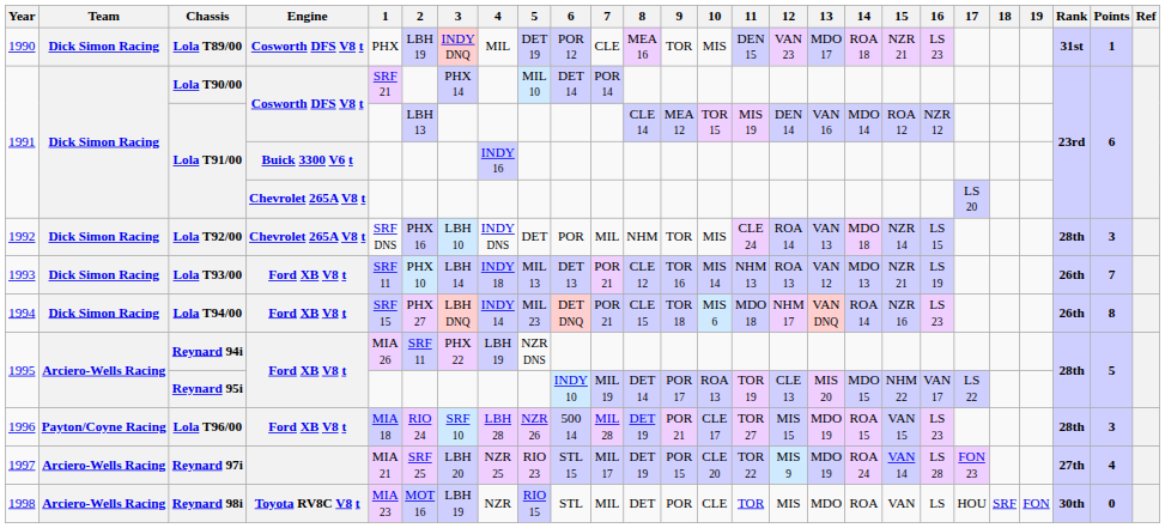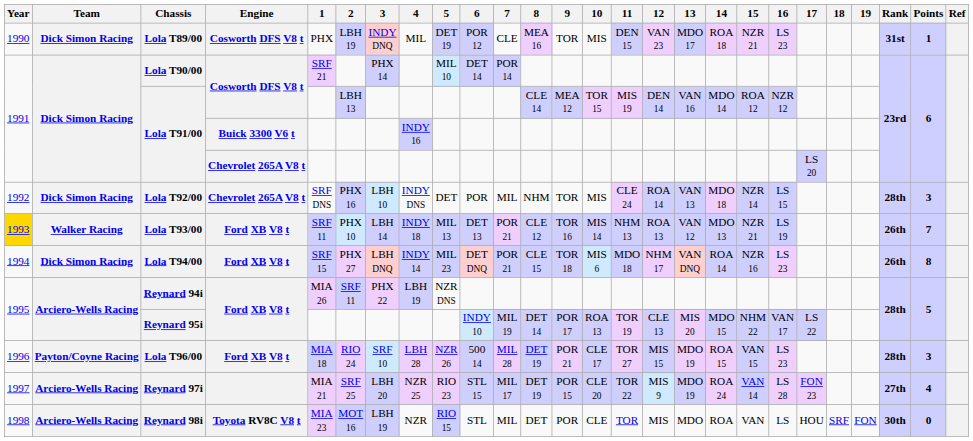 <table class="wikitable" style="text-align:center; font-size:90%">
 <tr>
 <th>Year</th>
 <th>Team</th>
 <th>Chassis</th>
 <th>Engine</th>
 <th>1</th>
 <th>2</th>
 <th>3</th>
 <th>4</th>
 <th>5</th>
 <th>6</th>
 <th>7</th>
 <th>8</th>
 <th>9</th>
 <th>10</th>
 <th>11</th>
 <th>12</th>
 <th>13</th>
 <th>14</th>
 <th>15</th>
 <th>16</th>
 <th>17</th>
 <th>18</th>
 <th>19</th>
 <th>Rank</th>
 <th>Points</th>
 <th>Ref</th>
 </tr>
 <tr>
 <td><a href='#'>1990</a></td>
 <th><a href='#'>Dick Simon Racing</a></th>
 <th><a href='#'>Lola</a> T89/00</th>
 <th><a href='#'>Cosworth</a> <a href='#'>DFS</a> <a href='#'>V8</a> <a href='#'>t</a></th>
 <td>PHX</td>
 <td style="background:#CFCFFF;">LBH<br><small>19</small></td>
 <td style="background:#FFCFCF;"><a href='#'>INDY</a><br><small>DNQ</small></td>
 <td>MIL</td>
 <td style="background:#CFCFFF;">DET<br><small>19</small></td>
 <td style="background:#CFCFFF;">POR<br><small>12</small></td>
 <td>CLE</td>
 <td style="background:#EFCFFF;">MEA<br><small>16</small></td>
 <td>TOR</td>
 <td>MIS</td>
 <td style="background:#CFCFFF;">DEN<br><small>15</small></td>
 <td style="background:#EFCFFF;">VAN<br><small>23</small></td>
 <td style="background:#CFCFFF;">MDO<br><small>17</small></td>
 <td style="background:#EFCFFF;">ROA<br><small>18</small></td>
 <td style="background:#EFCFFF;">NZR<br><small>21</small></td>
 <td style="background:#EFCFFF;">LS<br><small>23</small></td>
 <td></td>
 <td></td>
 <td></td>
 <td style="background:#CFCFFF;"><strong>31st</strong></td>
 <td style="background:#CFCFFF;"><strong>1</strong></td>
 <th></th>
 </tr>
 <tr>
 <td rowspan=4><a href='#'>1991</a></td>
 <th rowspan=4><a href='#'>Dick Simon Racing</a></th>
 <th><a href='#'>Lola</a> T90/00</th>
 <th rowspan=2><a href='#'>Cosworth</a> <a href='#'>DFS</a> <a href='#'>V8</a> <a href='#'>t</a></th>
 <td style="background:#EFCFFF;"><a href='#'>SRF</a><br><small>21</small></td>
 <td></td>
 <td style="background:#CFCFFF;">PHX<br><small>14</small></td>
 <td></td>
 <td style="background:#CFEAFF;">MIL<br><small>10</small></td>
 <td style="background:#CFCFFF;">DET<br><small>14</small></td>
 <td style="background:#CFCFFF;">POR<br><small>14</small></td>
 <td></td>
 <td></td>
 <td></td>
 <td></td>
 <td></td>
 <td></td>
 <td></td>
 <td></td>
 <td></td>
 <td></td>
 <td></td>
 <td></td>
 <td rowspan=4 style="background:#CFCFFF;"><strong>23rd</strong></td>
 <td rowspan=4 style="background:#CFCFFF;"><strong>6</strong></td>
 <th rowspan=4></th>
 </tr>
 <tr>
 <th rowspan=3><a href='#'>Lola</a> T91/00</th>
 <td></td>
 <td style="background:#CFCFFF;">LBH<br><small>13</small></td>
 <td></td>
 <td></td>
 <td></td>
 <td></td>
 <td></td>
 <td style="background:#CFCFFF;">CLE<br><small>14</small></td>
 <td style="background:#CFCFFF;">MEA<br><small>12</small></td>
 <td style="background:#EFCFFF;">TOR<br><small>15</small></td>
 <td style="background:#EFCFFF;">MIS<br><small>19</small></td>
 <td style="background:#CFCFFF;">DEN<br><small>14</small></td>
 <td style="background:#CFCFFF;">VAN<br><small>16</small></td>
 <td style="background:#CFCFFF;">MDO<br><small>14</small></td>
 <td style="background:#CFCFFF;">ROA<br><small>12</small></td>
 <td style="background:#CFCFFF;">NZR<br><small>12</small></td>
 <td></td>
 <td></td>
 <td></td>
 </tr>
 <tr>
 <th><a href='#'>Buick</a> <a href='#'>3300</a> <a href='#'>V6</a> <a href='#'>t</a></th>
 <td></td>
 <td></td>
 <td></td>
 <td style="background:#CFCFFF;"><a href='#'>INDY</a><br><small>16</small></td>
 <td></td>
 <td></td>
 <td></td>
 <td></td>
 <td></td>
 <td></td>
 <td></td>
 <td></td>
 <td></td>
 <td></td>
 <td></td>
 <td></td>
 <td></td>
 <td></td>
 <td></td>
 </tr>
 <tr>
 <th><a href='#'>Chevrolet</a> <a href='#'>265A</a> <a href='#'>V8</a> <a href='#'>t</a></th>
 <td></td>
 <td></td>
 <td></td>
 <td></td>
 <td></td>
 <td></td>
 <td></td>
 <td></td>
 <td></td>
 <td></td>
 <td></td>
 <td></td>
 <td></td>
 <td></td>
 <td></td>
 <td></td>
 <td style="background:#CFCFFF;">LS<br><small>20</small></td>
 <td></td>
 <td></td>
 </tr>
 <tr>
 <td><a href='#'>1992</a></td>
 <th><a href='#'>Dick Simon Racing</a></th>
 <th><a href='#'>Lola</a> T92/00</th>
 <th><a href='#'>Chevrolet</a> <a href='#'>265A</a> <a href='#'>V8</a> <a href='#'>t</a></th>
 <td><a href='#'>SRF</a><br><small>DNS</small></td>
 <td style="background:#CFCFFF;">PHX<br><small>16</small></td>
 <td style="background:#CFEAFF;">LBH<br><small>10</small></td>
 <td><a href='#'>INDY</a><br><small>DNS</small></td>
 <td>DET</td>
 <td>POR</td>
 <td>MIL</td>
 <td>NHM</td>
 <td>TOR</td>
 <td>MIS</td>
 <td style="background:#EFCFFF;">CLE<br><small>24</small></td>
 <td style="background:#CFCFFF;">ROA<br><small>14</small></td>
 <td style="background:#CFCFFF;">VAN<br><small>13</small></td>
 <td style="background:#EFCFFF;">MDO<br><small>18</small></td>
 <td style="background:#CFCFFF;">NZR<br><small>14</small></td>
 <td style="background:#CFCFFF;">LS<br><small>15</small></td>
 <td></td>
 <td></td>
 <td></td>
 <td style="background:#CFCFFF;"><strong>28th</strong></td>
 <td style="background:#CFCFFF;"><strong>3</strong></td>
 <th></th>
 </tr>
 <tr>
-<td><a href='#'>1993</a></td>
-<th><a href='#'>Dick Simon Racing</a></th>
+<td style="background: gold;"><a href='#'>1993</a></td>
+<th><a href='#'>Walker Racing</a></th>
 <th><a href='#'>Lola</a> T93/00</th>
 <th><a href='#'>Ford</a> <a href='#'>XB</a> <a href='#'>V8</a> <a href='#'>t</a></th>
 <td style="background:#CFCFFF;"><a href='#'>SRF</a><br><small>11</small></td>
 <td style="background:#CFEAFF;">PHX<br><small>10</small></td>
 <td style="background:#CFCFFF;">LBH<br><small>14</small></td>
 <td style="background:#CFCFFF;"><a href='#'>INDY</a><br><small>18</small></td>
 <td style="background:#CFCFFF;">MIL<br><small>13</small></td>
 <td style="background:#CFCFFF;">DET<br><small>13</small></td>
 <td style="background:#EFCFFF;">POR<br><small>21</small></td>
 <td style="background:#CFCFFF;">CLE<br><small>12</small></td>
 <td style="background:#CFCFFF;">TOR<br><small>16</small></td>
 <td style="background:#CFCFFF;">MIS<br><small>14</small></td>
 <td style="background:#CFCFFF;">NHM<br><small>13</small></td>
 <td style="background:#CFCFFF;">ROA<br><small>13</small></td>
 <td style="background:#CFCFFF;">VAN<br><small>12</small></td>
 <td style="background:#CFCFFF;">MDO<br><small>13</small></td>
 <td style="background:#CFCFFF;">NZR<br><small>21</small></td>
 <td style="background:#CFCFFF;">LS<br><small>19</small></td>
 <td></td>
 <td></td>
 <td></td>
 <td style="background:#CFCFFF;"><strong>26th</strong></td>
 <td style="background:#CFCFFF;"><strong>7</strong></td>
 <th></th>
 </tr>
 <tr>
 <td><a href='#'>1994</a></td>
 <th><a href='#'>Dick Simon Racing</a></th>
 <th><a href='#'>Lola</a> T94/00</th>
 <th><a href='#'>Ford</a> <a href='#'>XB</a> <a href='#'>V8</a> <a href='#'>t</a></th>
 <td style="background:#CFCFFF;"><a href='#'>SRF</a><br><small>15</small></td>
 <td style="background:#EFCFFF;">PHX<br><small>27</small></td>
 <td style="background:#FFCFCF;">LBH<br><small>DNQ</small></td>
 <td style="background:#CFCFFF;"><a href='#'>INDY</a><br><small>14</small></td>
 <td style="background:#CFCFFF;">MIL<br><small>23</small></td>
 <td style="background:#FFCFCF;">DET<br><small>DNQ</small></td>
 <td style="background:#CFCFFF;">POR<br><small>21</small></td>
 <td style="background:#CFCFFF;">CLE<br><small>15</small></td>
 <td style="background:#CFCFFF;">TOR<br><small>18</small></td>
 <td style="background:#CFEAFF;">MIS<br><small>6</small></td>
 <td style="background:#CFCFFF;">MDO<br><small>18</small></td>
 <td style="background:#EFCFFF;">NHM<br><small>17</small></td>
 <td style="background:#FFCFCF;">VAN<br><small>DNQ</small></td>
 <td style="background:#CFCFFF;">ROA<br><small>14</small></td>
 <td style="background:#CFCFFF;">NZR<br><small>16</small></td>
 <td style="background:#EFCFFF;">LS<br><small>23</small></td>
 <td></td>
 <td></td>
 <td></td>
 <td style="background:#CFCFFF;"><strong>26th</strong></td>
 <td style="background:#CFCFFF;"><strong>8</strong></td>
 <th></th>
 </tr>
 <tr>
 <td rowspan=2><a href='#'>1995</a></td>
 <th rowspan=2><a href='#'>Arciero-Wells Racing</a></th>
 <th><a href='#'>Reynard</a> 94i</th>
 <th rowspan=2><a href='#'>Ford</a> <a href='#'>XB</a> <a href='#'>V8</a> <a href='#'>t</a></th>
 <td style="background:#EFCFFF;">MIA<br><small>26</small></td>
 <td style="background:#CFCFFF;"><a href='#'>SRF</a><br><small>11</small></td>
 <td style="background:#EFCFFF;">PHX<br><small>22</small></td>
 <td style="background:#CFCFFF;">LBH<br><small>19</small></td>
 <td>NZR<br><small>DNS</small></td>
 <td></td>
 <td></td>
 <td></td>
 <td></td>
 <td></td>
 <td></td>
 <td></td>
 <td></td>
 <td></td>
 <td></td>
 <td></td>
 <td></td>
 <td></td>
 <td></td>
 <td rowspan=2 style="background:#CFCFFF;"><strong>28th</strong></td>
 <td rowspan=2 style="background:#CFCFFF;"><strong>5</strong></td>
 <th rowspan=2></th>
 </tr>
 <tr>
 <th><a href='#'>Reynard</a> 95i</th>
 <td></td>
 <td></td>
 <td></td>
 <td></td>
 <td></td>
 <td style="background:#CFEAFF;"><a href='#'>INDY</a><br><small>10</small></td>
 <td style="background:#CFCFFF;">MIL<br><small>19</small></td>
 <td style="background:#CFCFFF;">DET<br><small>14</small></td>
 <td style="background:#CFCFFF;">POR<br><small>17</small></td>
 <td style="background:#CFCFFF;">ROA<br><small>13</small></td>
 <td style="background:#EFCFFF;">TOR<br><small>19</small></td>
 <td style="background:#CFCFFF;">CLE<br><small>13</small></td>
 <td style="background:#EFCFFF;">MIS<br><small>20</small></td>
 <td style="background:#CFCFFF;">MDO<br><small>15</small></td>
 <td style="background:#CFCFFF;">NHM<br><small>22</small></td>
 <td style="background:#CFCFFF;">VAN<br><small>17</small></td>
 <td style="background:#CFCFFF;">LS<br><small>22</small></td>
 <td></td>
 <td></td>
 </tr>
 <tr>
 <td><a href='#'>1996</a></td>
 <th><a href='#'>Payton/Coyne Racing</a></th>
 <th><a href='#'>Lola</a> T96/00</th>
 <th><a href='#'>Ford</a> <a href='#'>XB</a> <a href='#'>V8</a> <a href='#'>t</a></th>
 <td style="background:#CFCFFF;"><a href='#'>MIA</a><br><small>18</small></td>
 <td style="background:#EFCFFF;"><a href='#'>RIO</a><br><small>24</small></td>
 <td style="background:#CFEAFF;"><a href='#'>SRF</a><br><small>10</small></td>
 <td style="background:#EFCFFF;"><a href='#'>LBH</a><br><small>28</small></td>
 <td style="background:#EFCFFF;"><a href='#'>NZR</a><br><small>26</small></td>
 <td style="background:#CFCFFF;">500<br><small>14</small></td>
 <td style="background:#EFCFFF;"><a href='#'>MIL</a><br><small>28</small></td>
 <td style="background:#CFCFFF;"><a href='#'>DET</a><br><small>19</small></td>
 <td style="background:#EFCFFF;">POR<br><small>21</small></td>
 <td style="background:#CFCFFF;">CLE<br><small>17</small></td>
 <td style="background:#EFCFFF;">TOR<br><small>27</small></td>
 <td style="background:#CFCFFF;">MIS<br><small>15</small></td>
 <td style="background:#EFCFFF;">MDO<br><small>19</small></td>
 <td style="background:#EFCFFF;">ROA<br><small>15</small></td>
 <td style="background:#CFCFFF;">VAN<br><small>15</small></td>
 <td style="background:#EFCFFF;">LS<br><small>23</small></td>
 <td></td>
 <td></td>
 <td></td>
 <td style="background:#CFCFFF;"><strong>28th</strong></td>
 <td style="background:#CFCFFF;"><strong>3</strong></td>
 <th></th>
 </tr>
 <tr>
 <td><a href='#'>1997</a></td>
 <th><a href='#'>Arciero-Wells Racing</a></th>
 <th><a href='#'>Reynard</a> 97i</th>
 <th><br></th>
 <td style="background:#EFCFFF;">MIA<br><small>21</small></td>
 <td style="background:#EFCFFF;"><a href='#'>SRF</a><br><small>25</small></td>
 <td style="background:#CFCFFF;">LBH<br><small>20</small></td>
 <td style="background:#EFCFFF;">NZR<br><small>25</small></td>
 <td style="background:#EFCFFF;">RIO<br><small>23</small></td>
 <td style="background:#CFCFFF;">STL<br><small>15</small></td>
 <td style="background:#CFCFFF;">MIL<br><small>17</small></td>
 <td style="background:#CFCFFF;">DET<br><small>19</small></td>
 <td style="background:#CFCFFF;">POR<br><small>15</small></td>
 <td style="background:#CFCFFF;">CLE<br><small>20</small></td>
 <td style="background:#CFCFFF;">TOR<br><small>22</small></td>
 <td style="background:#CFEAFF;">MIS<br><small>9</small></td>
 <td style="background:#CFCFFF;">MDO<br><small>19</small></td>
 <td style="background:#EFCFFF;">ROA<br><small>24</small></td>
 <td style="background:#CFCFFF;"><a href='#'>VAN</a><br><small>14</small></td>
 <td style="background:#EFCFFF;">LS<br><small>28</small></td>
 <td style="background:#EFCFFF;"><a href='#'>FON</a><br><small>23</small></td>
 <td></td>
 <td></td>
 <td style="background:#CFCFFF;"><strong>27th</strong></td>
 <td style="background:#CFCFFF;"><strong>4</strong></td>
 <th></th>
 </tr>
 <tr>
 <td><a href='#'>1998</a></td>
 <th><a href='#'>Arciero-Wells Racing</a></th>
 <th><a href='#'>Reynard</a> 98i</th>
 <th><a href='#'>Toyota</a> RV8C <a href='#'>V8</a> <a href='#'>t</a></th>
 <td style="background:#EFCFFF;"><a href='#'>MIA</a><br><small>23</small></td>
 <td style="background:#CFCFFF;"><a href='#'>MOT</a><br><small>16</small></td>
 <td style="background:#CFCFFF;">LBH<br><small>19</small></td>
 <td>NZR</td>
 <td style="background:#CFCFFF;"><a href='#'>RIO</a><br><small>15</small></td>
 <td>STL</td>
 <td>MIL</td>
 <td>DET</td>
 <td>POR</td>
 <td>CLE</td>
 <td><a href='#'>TOR</a></td>
 <td>MIS</td>
 <td>MDO</td>
 <td>ROA</td>
 <td>VAN</td>
 <td>LS</td>
 <td>HOU</td>
 <td><a href='#'>SRF</a></td>
 <td><a href='#'>FON</a></td>
 <td style="background:#CFCFFF;"><strong>30th</strong></td>
 <td style="background:#CFCFFF;"><strong>0</strong></td>
 <th></th>
 </tr>
 </table>
